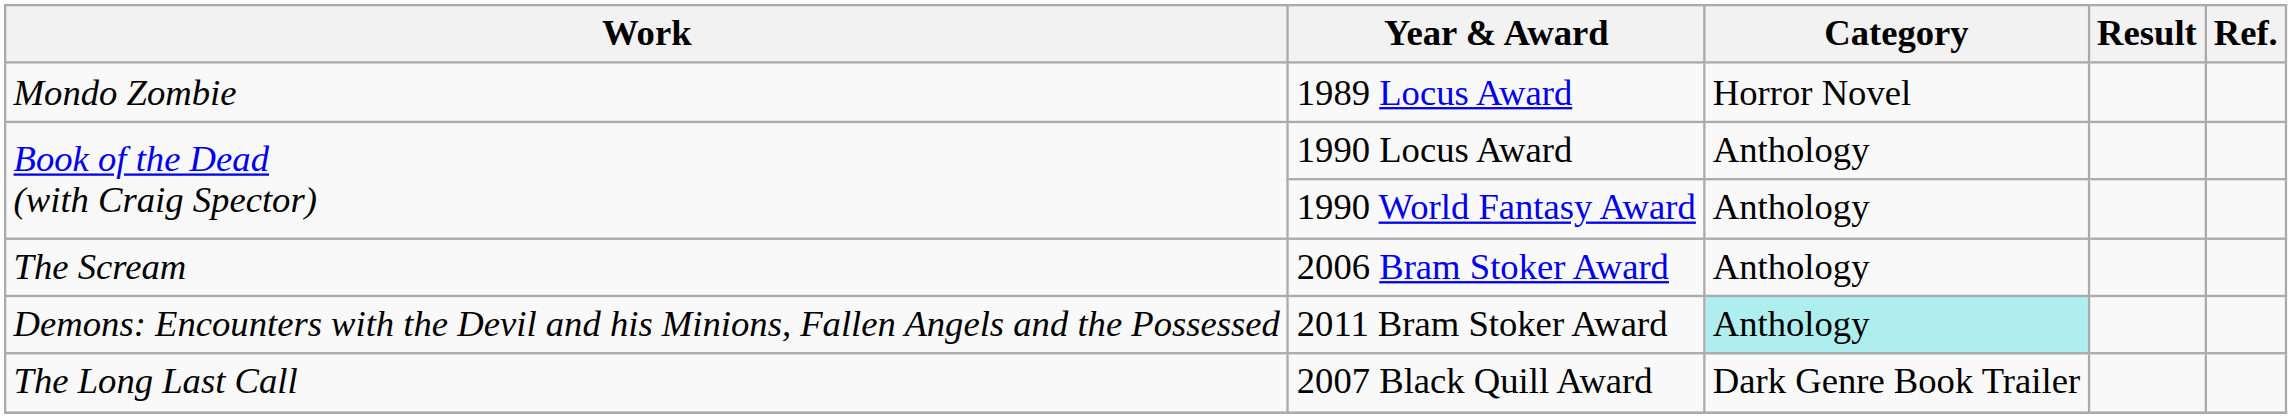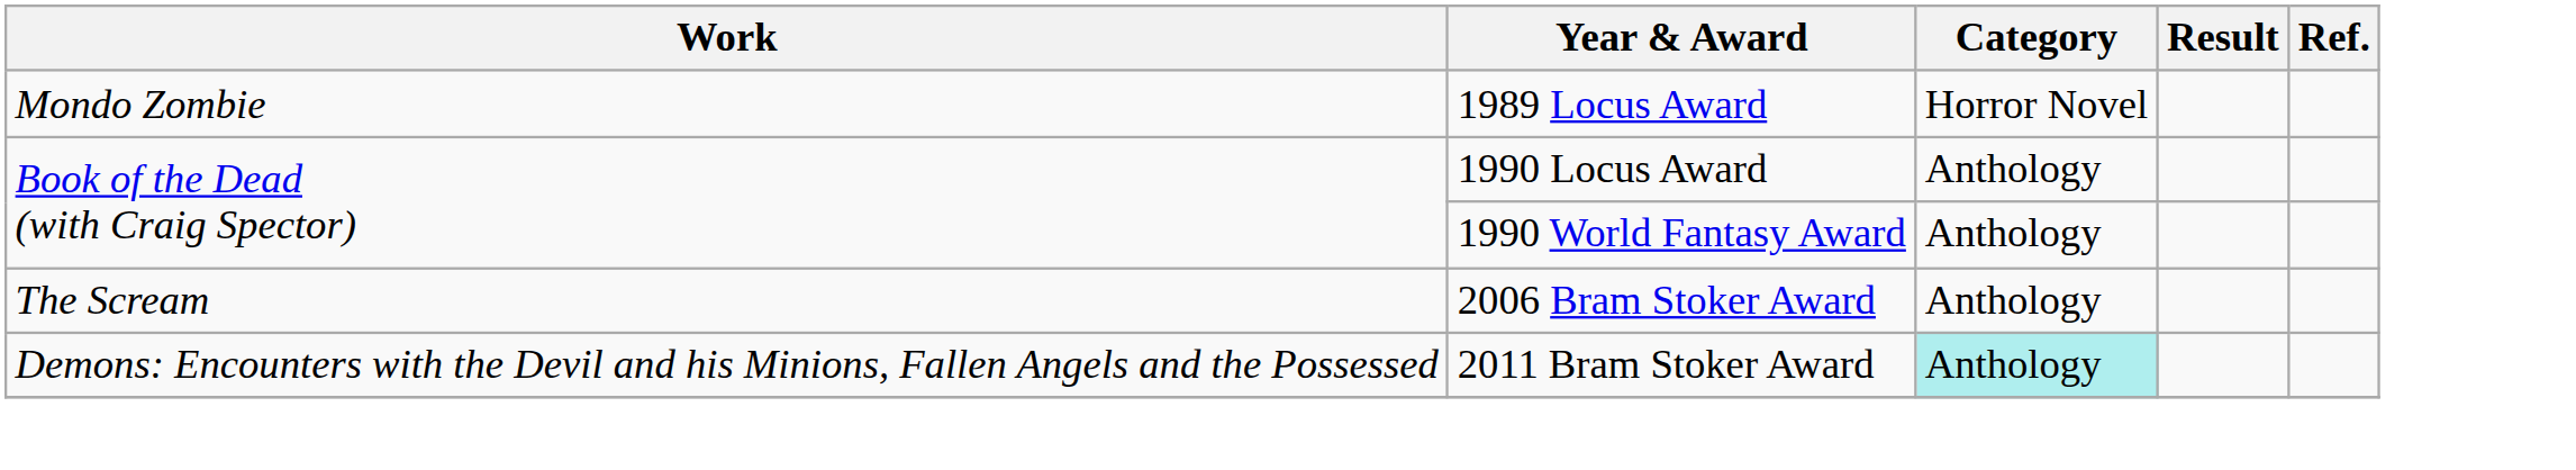 <table class="wikitable">
 <tr>
 <th>Work</th>
 <th>Year & Award</th>
 <th>Category</th>
 <th>Result</th>
 <th>Ref.</th>
 </tr>
 <tr>
 <td rowspan="1"><em>Mondo Zombie</em></td>
 <td>1989 <a href='#'>Locus Award</a></td>
 <td>Horror Novel</td>
 <td></td>
 <td></td>
 </tr>
 <tr>
 <td rowspan="2"><em><a href='#'>Book of the Dead</a></em><br><em>(with Craig Spector)</em></td>
 <td>1990 Locus Award</td>
 <td>Anthology</td>
 <td></td>
 <td></td>
 </tr>
 <tr>
 <td>1990 <a href='#'>World Fantasy Award</a></td>
 <td>Anthology</td>
 <td></td>
 <td></td>
 </tr>
 <tr>
 <td rowspan="1"><em>The Scream</em></td>
 <td>2006 <a href='#'>Bram Stoker Award</a></td>
 <td>Anthology</td>
 <td></td>
 <td></td>
 </tr>
 <tr>
 <td rowspan="1"><em>Demons: Encounters with the Devil and his Minions, Fallen Angels and the Possessed</em></td>
 <td>2011 Bram Stoker Award</td>
 <td style="background: paleturquoise;">Anthology</td>
 <td></td>
 <td></td>
 </tr>
 <tr>
-<td rowspan="1"><em>The Long Last Call</em></td>
-<td>2007 Black Quill Award</td>
-<td>Dark Genre Book Trailer</td>
-<td></td>
-<td></td>
-</tr>
-<tr>
 </tr>
 </table>
